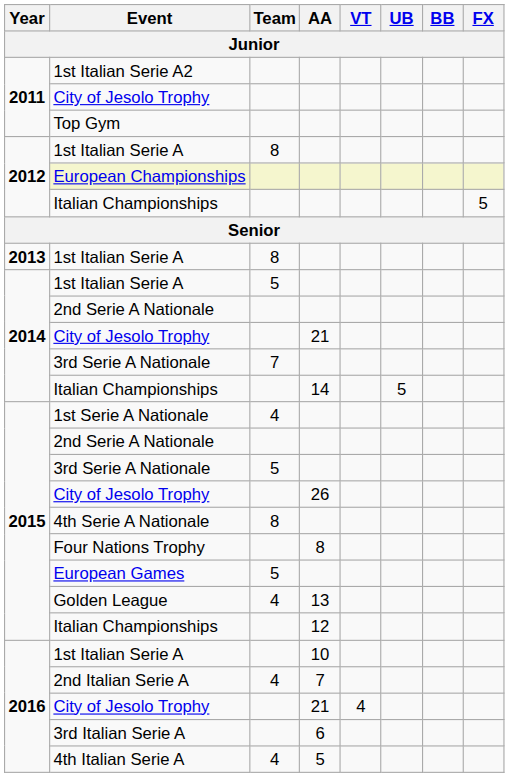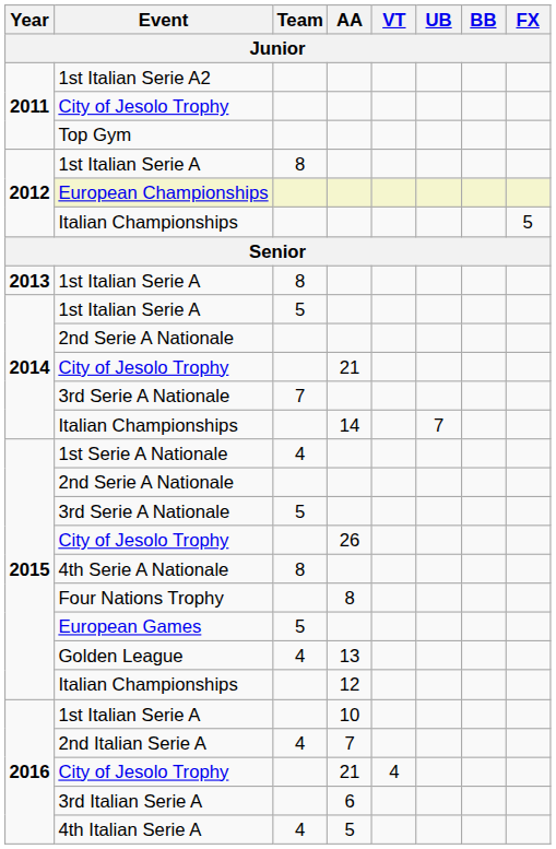 <table class="wikitable" style="text-align:center; font-size:95%;">
 <tr>
 <th align="center">Year</th>
 <th align="center">Event</th>
 <th style="width:30px;">Team</th>
 <th style="width:30px;">AA</th>
 <th style="width:30px;"><a href='#'>VT</a></th>
 <th style="width:30px;"><a href='#'>UB</a></th>
 <th style="width:30px;"><a href='#'>BB</a></th>
 <th style="width:30px;"><a href='#'>FX</a></th>
 </tr>
 <tr>
 <th colspan="8"><strong>Junior</strong></th>
 </tr>
 <tr>
 <td rowspan="3"><strong>2011</strong></td>
 <td align=left>1st Italian Serie A2</td>
 <td></td>
 <td></td>
 <td></td>
 <td></td>
 <td></td>
 <td></td>
 </tr>
 <tr>
 <td align=left><a href='#'>City of Jesolo Trophy</a></td>
 <td></td>
 <td></td>
 <td></td>
 <td></td>
 <td></td>
 <td></td>
 </tr>
 <tr>
 <td align=left>Top Gym</td>
 <td></td>
 <td></td>
 <td></td>
 <td></td>
 <td></td>
 <td></td>
 </tr>
 <tr>
 <td rowspan="3"><strong>2012</strong></td>
 <td align=left>1st Italian Serie A</td>
 <td>8</td>
 <td></td>
 <td></td>
 <td></td>
 <td></td>
 <td></td>
 </tr>
 <tr bgcolor=#F5F6CE>
 <td align=left><a href='#'>European Championships</a></td>
 <td></td>
 <td></td>
 <td></td>
 <td></td>
 <td></td>
 <td></td>
 </tr>
 <tr>
 <td align=left>Italian Championships</td>
 <td></td>
 <td></td>
 <td></td>
 <td></td>
 <td></td>
 <td>5</td>
 </tr>
 <tr>
 <th colspan="8"><strong>Senior</strong></th>
 </tr>
 <tr>
 <td rowspan="1"><strong>2013</strong></td>
 <td align=left>1st Italian Serie A</td>
 <td>8</td>
 <td></td>
 <td></td>
 <td></td>
 <td></td>
 <td></td>
 </tr>
 <tr>
 <td rowspan="5"><strong>2014</strong></td>
 <td align=left>1st Italian Serie A</td>
 <td>5</td>
 <td></td>
 <td></td>
 <td></td>
 <td></td>
 <td></td>
 </tr>
 <tr>
 <td align=left>2nd Serie A Nationale</td>
 <td></td>
 <td></td>
 <td></td>
 <td></td>
 <td></td>
 <td></td>
 </tr>
 <tr>
 <td align=left><a href='#'>City of Jesolo Trophy</a></td>
 <td></td>
 <td>21</td>
 <td></td>
 <td></td>
 <td></td>
 <td></td>
 </tr>
 <tr>
 <td align=left>3rd Serie A Nationale</td>
 <td>7</td>
 <td></td>
 <td></td>
 <td></td>
 <td></td>
 <td></td>
 </tr>
 <tr>
 <td align=left>Italian Championships</td>
 <td></td>
 <td>14</td>
 <td></td>
-<td>5</td>
+<td>7</td>
 <td></td>
 <td></td>
 </tr>
 <tr>
 <td rowspan="9"><strong>2015</strong></td>
 <td align=left>1st Serie A Nationale</td>
 <td>4</td>
 <td></td>
 <td></td>
 <td></td>
 <td></td>
 <td></td>
 </tr>
 <tr>
 <td align=left>2nd Serie A Nationale</td>
 <td></td>
 <td></td>
 <td></td>
 <td></td>
 <td></td>
 <td></td>
 </tr>
 <tr>
 <td align=left>3rd Serie A Nationale</td>
 <td>5</td>
 <td></td>
 <td></td>
 <td></td>
 <td></td>
 <td></td>
 </tr>
 <tr>
 <td align=left><a href='#'>City of Jesolo Trophy</a></td>
 <td></td>
 <td>26</td>
 <td></td>
 <td></td>
 <td></td>
 <td></td>
 </tr>
 <tr>
 <td align=left>4th Serie A Nationale</td>
 <td>8</td>
 <td></td>
 <td></td>
 <td></td>
 <td></td>
 <td></td>
 </tr>
 <tr>
 <td align=left>Four Nations Trophy</td>
 <td></td>
 <td>8</td>
 <td></td>
 <td></td>
 <td></td>
 <td></td>
 </tr>
 <tr>
 <td align=left><a href='#'>European Games</a></td>
 <td>5</td>
 <td></td>
 <td></td>
 <td></td>
 <td></td>
 <td></td>
 </tr>
 <tr>
 <td align=left>Golden League</td>
 <td>4</td>
 <td>13</td>
 <td></td>
 <td></td>
 <td></td>
 <td></td>
 </tr>
 <tr>
 <td align=left>Italian Championships</td>
 <td></td>
 <td>12</td>
 <td></td>
 <td></td>
 <td></td>
 <td></td>
 </tr>
 <tr>
 <td rowspan="5"><strong>2016</strong></td>
 <td align=left>1st Italian Serie A</td>
 <td></td>
 <td>10</td>
 <td></td>
 <td></td>
 <td></td>
 <td></td>
 </tr>
 <tr>
 <td align=left>2nd Italian Serie A</td>
 <td>4</td>
 <td>7</td>
 <td></td>
 <td></td>
 <td></td>
 <td></td>
 </tr>
 <tr>
 <td align=left><a href='#'>City of Jesolo Trophy</a></td>
 <td></td>
 <td>21</td>
 <td>4</td>
 <td></td>
 <td></td>
 <td></td>
 </tr>
 <tr>
 <td align=left>3rd Italian Serie A</td>
 <td></td>
 <td>6</td>
 <td></td>
 <td></td>
 <td></td>
 <td></td>
 </tr>
 <tr>
 <td align=left>4th Italian Serie A</td>
 <td>4</td>
 <td>5</td>
 <td></td>
 <td></td>
 <td></td>
 <td></td>
 </tr>
 </table>
